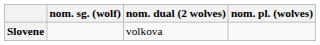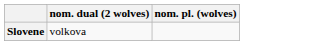 <table class="wikitable">
 <tr>
 <th></th>
-<th>nom. sg. (wolf)</th>
 <th>nom. dual (2 wolves)</th>
 <th>nom. pl. (wolves)</th>
 </tr>
 <tr>
 <th>Slovene</th>
-<td></td>
 <td>volkova</td>
 <td></td>
 </tr>
 </table>
